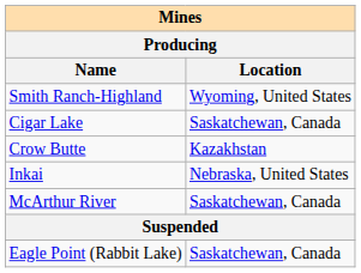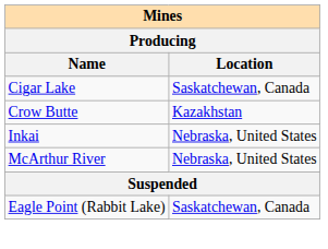 <table class="wikitable" align="center">
 <tr>
 <th colspan="2" style="background:#ffdead;" align="center">Mines</th>
 </tr>
 <tr>
 <th colspan="2" align="center">Producing</th>
 </tr>
 <tr>
 <th>Name</th>
 <th>Location</th>
-</tr>
-<tr>
-<td><a href='#'>Smith Ranch-Highland</a></td>
-<td><a href='#'>Wyoming</a>, United States</td>
 </tr>
 <tr>
 <td><a href='#'>Cigar Lake</a></td>
 <td><a href='#'>Saskatchewan</a>, Canada</td>
 </tr>
 <tr>
 <td><a href='#'>Crow Butte</a></td>
 <td><a href='#'>Kazakhstan</a></td>
 </tr>
 <tr>
 <td><a href='#'>Inkai</a></td>
 <td><a href='#'>Nebraska</a>, United States</td>
 </tr>
 <tr>
 <td><a href='#'>McArthur River</a></td>
-<td><a href='#'>Saskatchewan</a>, Canada</td>
+<td><a href='#'>Nebraska</a>, United States</td>
 </tr>
 <tr>
 <th colspan="2">Suspended</th>
 </tr>
 <tr>
 <td><a href='#'>Eagle Point</a> (Rabbit Lake)</td>
 <td><a href='#'>Saskatchewan</a>, Canada</td>
 </tr>
 </table>
